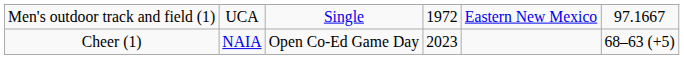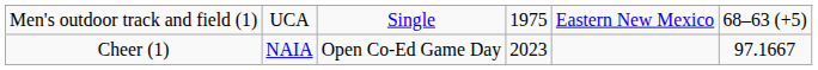 <table class="wikitable">
 <tr>
 </tr>
 <tr align="center">
 <td rowspan="1">Men's outdoor track and field (1)</td>
 <td rowspan="1">UCA</td>
 <td rowspan="1"><a href='#'>Single</a></td>
-<td>1972</td>
+<td>1975</td>
 <td><a href='#'>Eastern New Mexico</a></td>
-<td>97.1667</td>
+<td>68–63 (+5)</td>
 </tr>
 <tr align="center">
 <td rowspan="1">Cheer (1)</td>
 <td rowspan="1"><a href='#'>NAIA</a></td>
 <td rowspan="1">Open Co-Ed Game Day</td>
 <td>2023</td>
 <td></td>
-<td>68–63 (+5)</td>
+<td>97.1667</td>
 </tr>
 </table>
